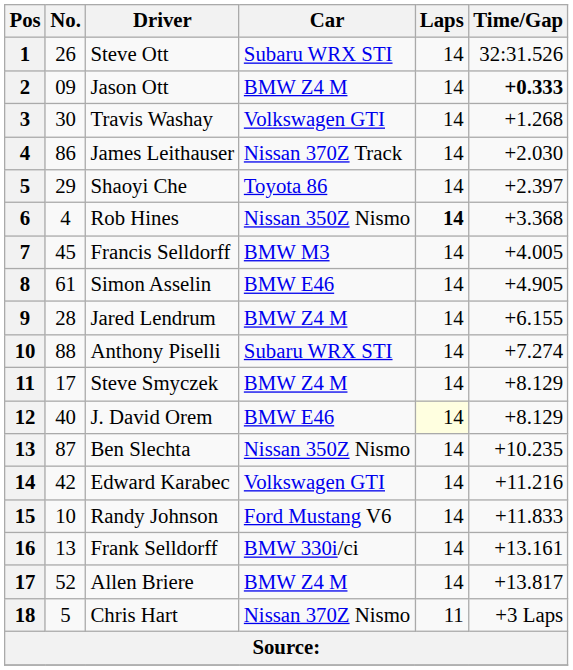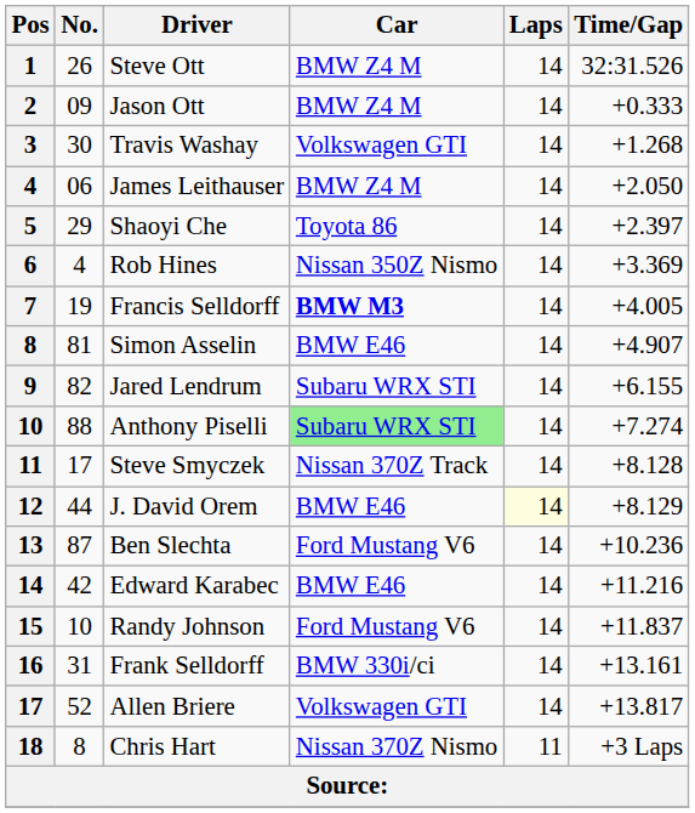 <table class="wikitable">
 <tr>
 <th>Pos</th>
 <th>No.</th>
 <th>Driver</th>
 <th>Car</th>
 <th>Laps</th>
 <th>Time/Gap</th>
 </tr>
 <tr>
 <th>1</th>
 <td align=center>26</td>
 <td> Steve Ott</td>
-<td><a href='#'>Subaru WRX STI</a></td>
+<td><a href='#'>BMW Z4 M</a></td>
 <td align=right>14</td>
 <td align=right>32:31.526</td>
 </tr>
 <tr>
 <th>2</th>
 <td align=center>09</td>
 <td> Jason Ott</td>
 <td><a href='#'>BMW Z4 M</a></td>
 <td align=right>14</td>
-<td align=right><strong>+0.333</strong></td>
+<td align=right>+0.333</td>
 </tr>
 <tr>
 <th>3</th>
 <td align=center>30</td>
 <td> Travis Washay</td>
 <td><a href='#'>Volkswagen GTI</a></td>
 <td align=right>14</td>
 <td align=right>+1.268</td>
 </tr>
 <tr>
 <th>4</th>
-<td align=center>86</td>
+<td align=center>06</td>
 <td> James Leithauser</td>
-<td><a href='#'>Nissan 370Z</a> Track</td>
+<td><a href='#'>BMW Z4 M</a></td>
 <td align=right>14</td>
-<td align=right>+2.030</td>
+<td align=right>+2.050</td>
 </tr>
 <tr>
 <th>5</th>
 <td align=center>29</td>
 <td> Shaoyi Che</td>
 <td><a href='#'>Toyota 86</a></td>
 <td align=right>14</td>
 <td align=right>+2.397</td>
 </tr>
 <tr>
 <th>6</th>
 <td align=center>4</td>
 <td> Rob Hines</td>
 <td><a href='#'>Nissan 350Z</a> Nismo</td>
-<td align=right><strong>14</strong></td>
-<td align=right>+3.368</td>
+<td align=right>14</td>
+<td align=right>+3.369</td>
 </tr>
 <tr>
 <th>7</th>
-<td align=center>45</td>
+<td align=center>19</td>
 <td> Francis Selldorff</td>
-<td><a href='#'>BMW M3</a></td>
+<td><strong><a href='#'>BMW M3</a></strong></td>
 <td align=right>14</td>
 <td align=right>+4.005</td>
 </tr>
 <tr>
 <th>8</th>
-<td align=center>61</td>
+<td align=center>81</td>
 <td> Simon Asselin</td>
 <td><a href='#'>BMW E46</a></td>
 <td align=right>14</td>
-<td align=right>+4.905</td>
+<td align=right>+4.907</td>
 </tr>
 <tr>
 <th>9</th>
-<td align=center>28</td>
+<td align=center>82</td>
 <td> Jared Lendrum</td>
-<td><a href='#'>BMW Z4 M</a></td>
+<td><a href='#'>Subaru WRX STI</a></td>
 <td align=right>14</td>
 <td align=right>+6.155</td>
 </tr>
 <tr>
 <th>10</th>
 <td align=center>88</td>
 <td> Anthony Piselli</td>
-<td><a href='#'>Subaru WRX STI</a></td>
+<td style="background: lightgreen;"><a href='#'>Subaru WRX STI</a></td>
 <td align=right>14</td>
 <td align=right>+7.274</td>
 </tr>
 <tr>
 <th>11</th>
 <td align=center>17</td>
 <td> Steve Smyczek</td>
-<td><a href='#'>BMW Z4 M</a></td>
+<td><a href='#'>Nissan 370Z</a> Track</td>
 <td align=right>14</td>
-<td align=right>+8.129</td>
+<td align=right>+8.128</td>
 </tr>
 <tr>
 <th>12</th>
-<td align=center>40</td>
+<td align=center>44</td>
 <td> J. David Orem</td>
 <td><a href='#'>BMW E46</a></td>
 <td align=right style="background: lightyellow;">14</td>
 <td align=right>+8.129</td>
 </tr>
 <tr>
 <th>13</th>
 <td align=center>87</td>
 <td> Ben Slechta</td>
-<td><a href='#'>Nissan 350Z</a> Nismo</td>
+<td><a href='#'>Ford Mustang</a> V6</td>
 <td align=right>14</td>
-<td align=right>+10.235</td>
+<td align=right>+10.236</td>
 </tr>
 <tr>
 <th>14</th>
 <td align=center>42</td>
 <td> Edward Karabec</td>
-<td><a href='#'>Volkswagen GTI</a></td>
+<td><a href='#'>BMW E46</a></td>
 <td align=right>14</td>
 <td align=right>+11.216</td>
 </tr>
 <tr>
 <th>15</th>
 <td align=center>10</td>
 <td> Randy Johnson</td>
 <td><a href='#'>Ford Mustang</a> V6</td>
 <td align=right>14</td>
-<td align=right>+11.833</td>
+<td align=right>+11.837</td>
 </tr>
 <tr>
 <th>16</th>
-<td align=center>13</td>
+<td align=center>31</td>
 <td> Frank Selldorff</td>
 <td><a href='#'>BMW 330i</a>/ci</td>
 <td align=right>14</td>
 <td align=right>+13.161</td>
 </tr>
 <tr>
 <th>17</th>
 <td align=center>52</td>
 <td> Allen Briere</td>
-<td><a href='#'>BMW Z4 M</a></td>
+<td><a href='#'>Volkswagen GTI</a></td>
 <td align=right>14</td>
 <td align=right>+13.817</td>
 </tr>
 <tr>
 <th>18</th>
-<td align=center>5</td>
+<td align=center>8</td>
 <td> Chris Hart</td>
 <td><a href='#'>Nissan 370Z</a> Nismo</td>
 <td align=right>11</td>
 <td align=right>+3 Laps</td>
 </tr>
 <tr>
 <th colspan=6>Source:</th>
 </tr>
 <tr>
 </tr>
 </table>
